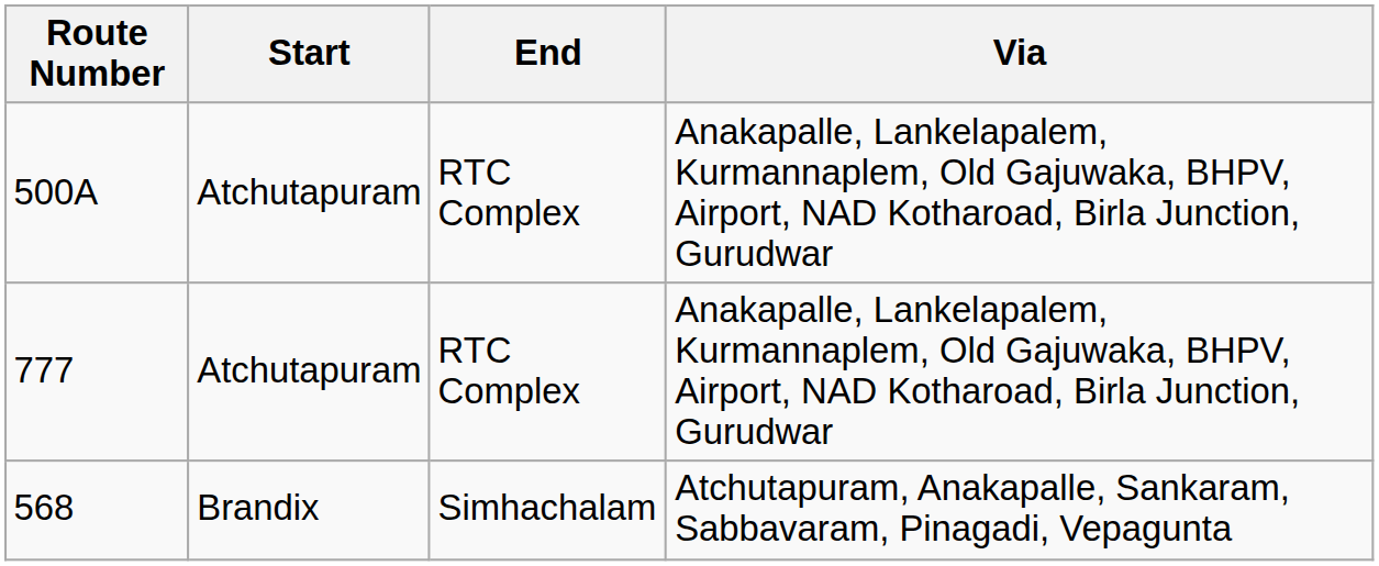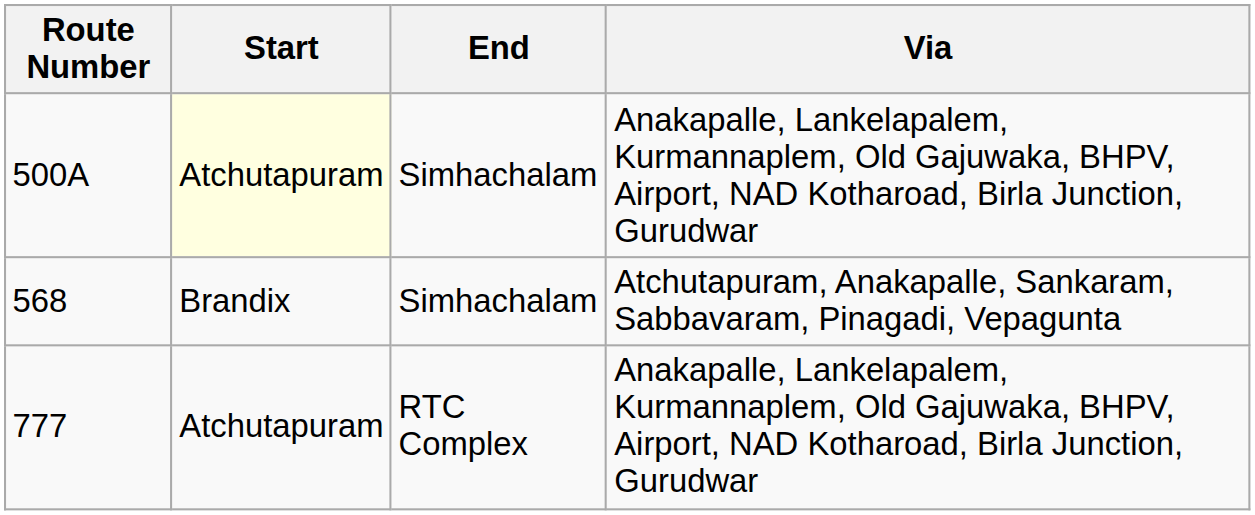 <table class="sortable wikitable">
 <tr>
 <th>Route Number</th>
 <th>Start</th>
 <th>End</th>
 <th>Via</th>
 </tr>
 <tr>
 <td>500A</td>
-<td>Atchutapuram</td>
-<td>RTC Complex</td>
-<td>Anakapalle, Lankelapalem, Kurmannaplem, Old Gajuwaka, BHPV, Airport, NAD Kotharoad, Birla Junction, Gurudwar</td>
-</tr>
-<tr>
-<td>777</td>
-<td>Atchutapuram</td>
-<td>RTC Complex</td>
+<td style="background: lightyellow;">Atchutapuram</td>
+<td>Simhachalam</td>
 <td>Anakapalle, Lankelapalem, Kurmannaplem, Old Gajuwaka, BHPV, Airport, NAD Kotharoad, Birla Junction, Gurudwar</td>
 </tr>
 <tr>
 <td>568</td>
 <td>Brandix</td>
 <td>Simhachalam</td>
 <td>Atchutapuram, Anakapalle, Sankaram, Sabbavaram, Pinagadi, Vepagunta</td>
 </tr>
+<tr>
+<td>777</td>
+<td>Atchutapuram</td>
+<td>RTC Complex</td>
+<td>Anakapalle, Lankelapalem, Kurmannaplem, Old Gajuwaka, BHPV, Airport, NAD Kotharoad, Birla Junction, Gurudwar</td>
+</tr>
 </table>
